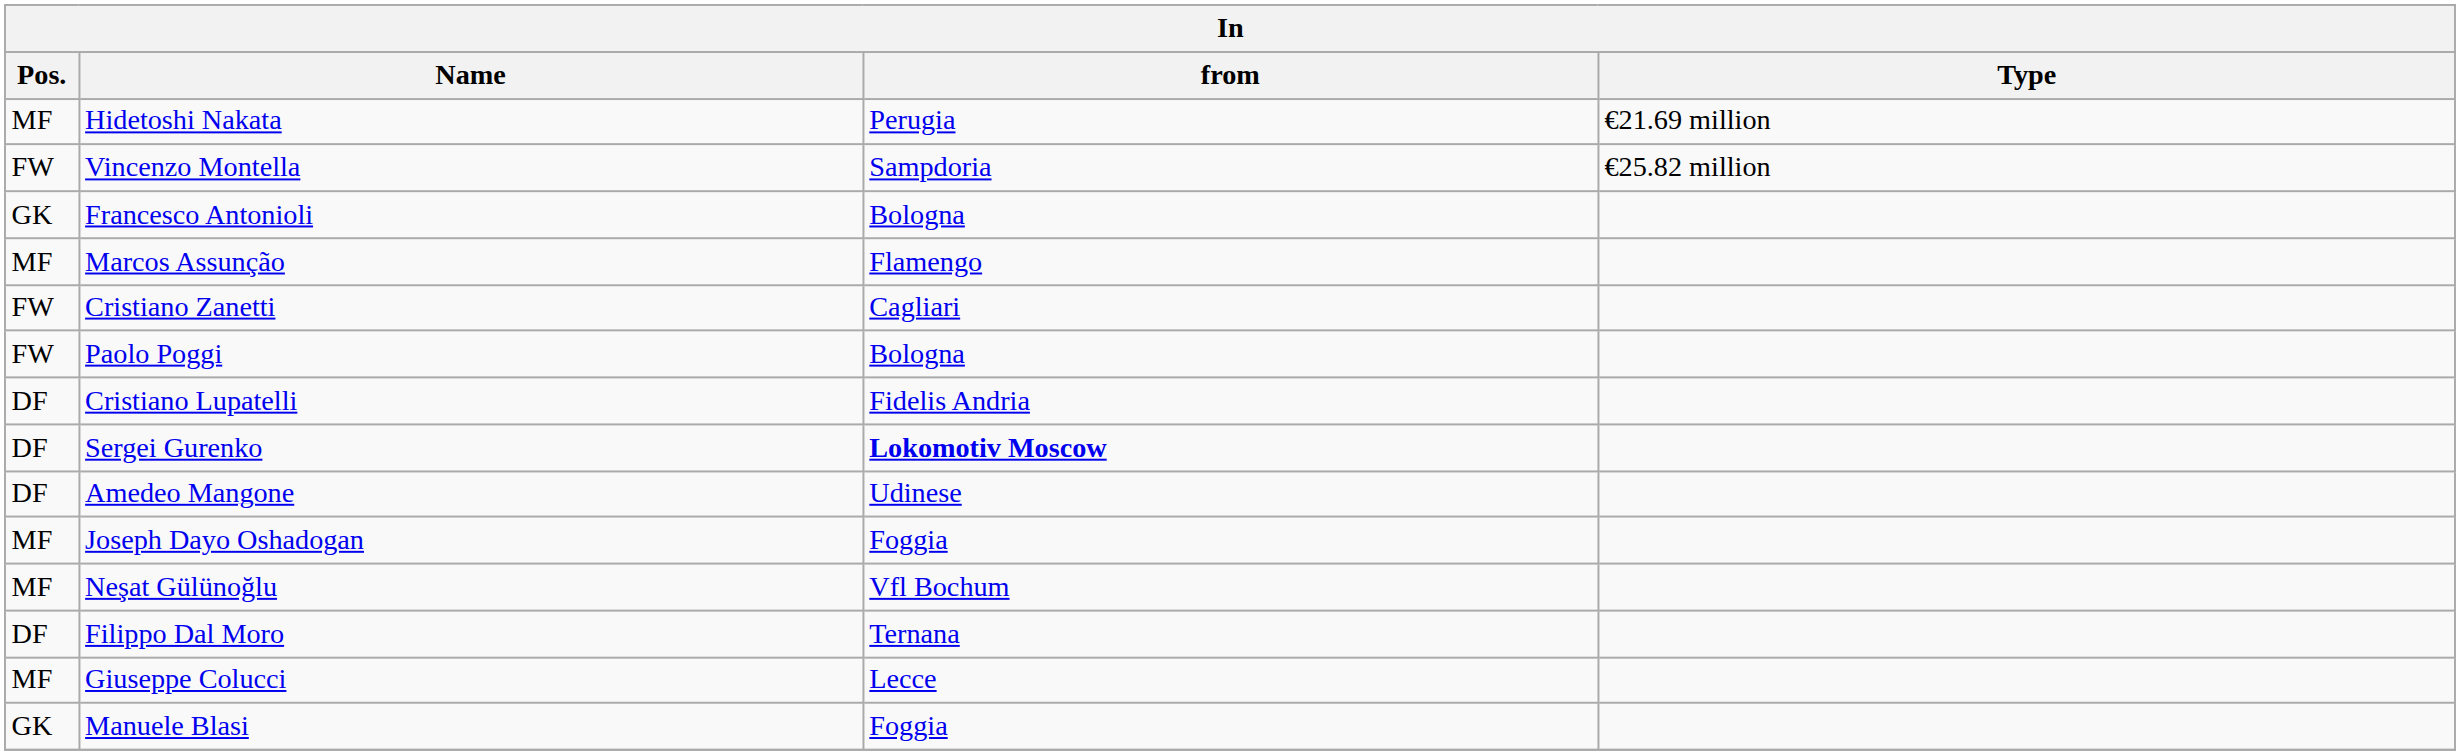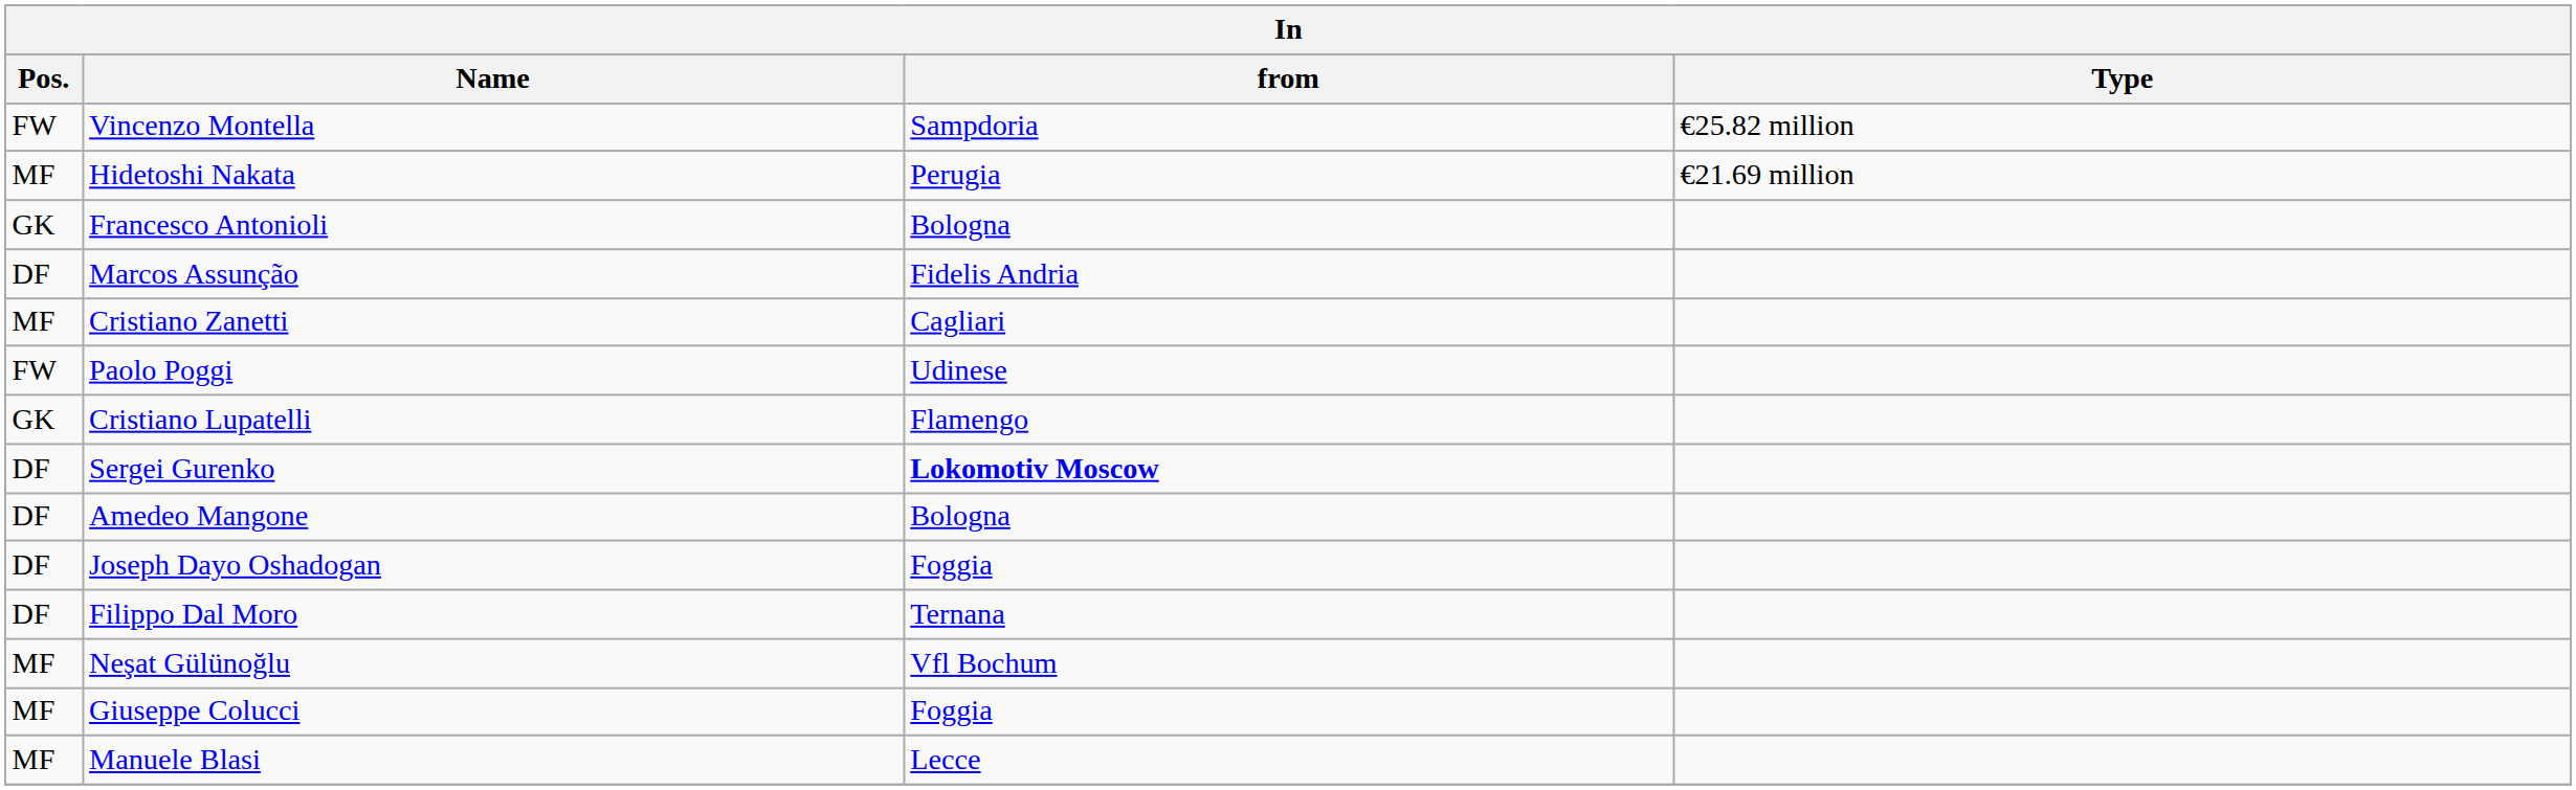 <table class="wikitable" style="font-size:90%; width:99%">
 <tr>
 <th colspan="4">In</th>
 </tr>
 <tr>
 <th width=3%>Pos.</th>
 <th width=32%>Name</th>
 <th width=30%>from</th>
 <th width=35%>Type</th>
 </tr>
 <tr>
+<td>FW</td>
+<td><a href='#'>Vincenzo Montella</a></td>
+<td><a href='#'>Sampdoria</a></td>
+<td>€25.82 million</td>
+</tr>
+<tr>
 <td>MF</td>
 <td><a href='#'>Hidetoshi Nakata</a></td>
 <td><a href='#'>Perugia</a></td>
 <td>€21.69 million</td>
-</tr>
-<tr>
-<td>FW</td>
-<td><a href='#'>Vincenzo Montella</a></td>
-<td><a href='#'>Sampdoria</a></td>
-<td>€25.82 million</td>
 </tr>
 <tr>
 <td>GK</td>
 <td><a href='#'>Francesco Antonioli</a></td>
 <td><a href='#'>Bologna</a></td>
 <td></td>
 </tr>
 <tr>
-<td>MF</td>
+<td>DF</td>
 <td><a href='#'>Marcos Assunção</a></td>
-<td><a href='#'>Flamengo</a></td>
+<td><a href='#'>Fidelis Andria</a></td>
 <td></td>
 </tr>
 <tr>
-<td>FW</td>
+<td>MF</td>
 <td><a href='#'>Cristiano Zanetti</a></td>
 <td><a href='#'>Cagliari</a></td>
 <td></td>
 </tr>
 <tr>
 <td>FW</td>
 <td><a href='#'>Paolo Poggi</a></td>
-<td><a href='#'>Bologna</a></td>
+<td><a href='#'>Udinese</a></td>
 <td></td>
 </tr>
 <tr>
-<td>DF</td>
+<td>GK</td>
 <td><a href='#'>Cristiano Lupatelli</a></td>
-<td><a href='#'>Fidelis Andria</a></td>
+<td><a href='#'>Flamengo</a></td>
 <td></td>
 </tr>
 <tr>
 <td>DF</td>
 <td><a href='#'>Sergei Gurenko</a></td>
 <td><strong><a href='#'>Lokomotiv Moscow</a></strong></td>
 <td></td>
 </tr>
 <tr>
 <td>DF</td>
 <td><a href='#'>Amedeo Mangone</a></td>
-<td><a href='#'>Udinese</a></td>
+<td><a href='#'>Bologna</a></td>
 <td></td>
 </tr>
 <tr>
-<td>MF</td>
+<td>DF</td>
 <td><a href='#'>Joseph Dayo Oshadogan</a></td>
 <td><a href='#'>Foggia</a></td>
-<td></td>
-</tr>
-<tr>
-<td>MF</td>
-<td><a href='#'>Neşat Gülünoğlu</a></td>
-<td><a href='#'>Vfl Bochum</a></td>
 <td></td>
 </tr>
 <tr>
 <td>DF</td>
 <td><a href='#'>Filippo Dal Moro</a></td>
 <td><a href='#'>Ternana</a></td>
 <td></td>
 </tr>
 <tr>
 <td>MF</td>
-<td><a href='#'>Giuseppe Colucci</a></td>
-<td><a href='#'>Lecce</a></td>
+<td><a href='#'>Neşat Gülünoğlu</a></td>
+<td><a href='#'>Vfl Bochum</a></td>
 <td></td>
 </tr>
 <tr>
-<td>GK</td>
+<td>MF</td>
+<td><a href='#'>Giuseppe Colucci</a></td>
+<td><a href='#'>Foggia</a></td>
+<td></td>
+</tr>
+<tr>
+<td>MF</td>
 <td><a href='#'>Manuele Blasi</a></td>
-<td><a href='#'>Foggia</a></td>
+<td><a href='#'>Lecce</a></td>
 <td></td>
 </tr>
 <tr>
 </tr>
 </table>
